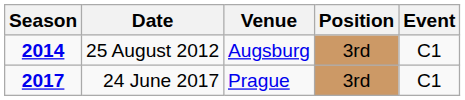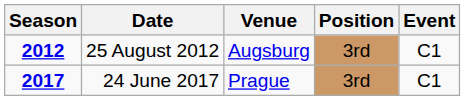 <table class="wikitable" style="text-align:center; font-size:95%;">
 <tr>
 <th>Season</th>
 <th>Date</th>
 <th>Venue</th>
 <th>Position</th>
 <th>Event</th>
 </tr>
 <tr>
-<td><strong><a href='#'>2014</a></strong></td>
+<td><strong><a href='#'>2012</a></strong></td>
 <td align=right>25 August 2012</td>
 <td align=left><a href='#'>Augsburg</a></td>
 <td bgcolor=cc9966>3rd</td>
 <td>C1</td>
 </tr>
 <tr>
 <td><strong><a href='#'>2017</a></strong></td>
 <td align=right>24 June 2017</td>
 <td align=left><a href='#'>Prague</a></td>
 <td bgcolor=cc9966>3rd</td>
 <td>C1</td>
 </tr>
 </table>
